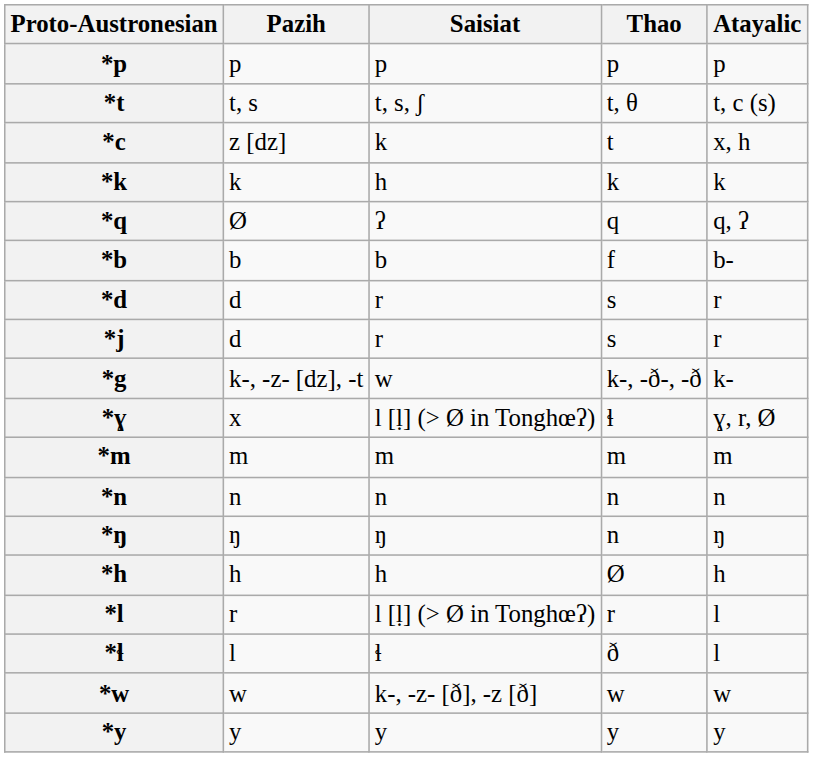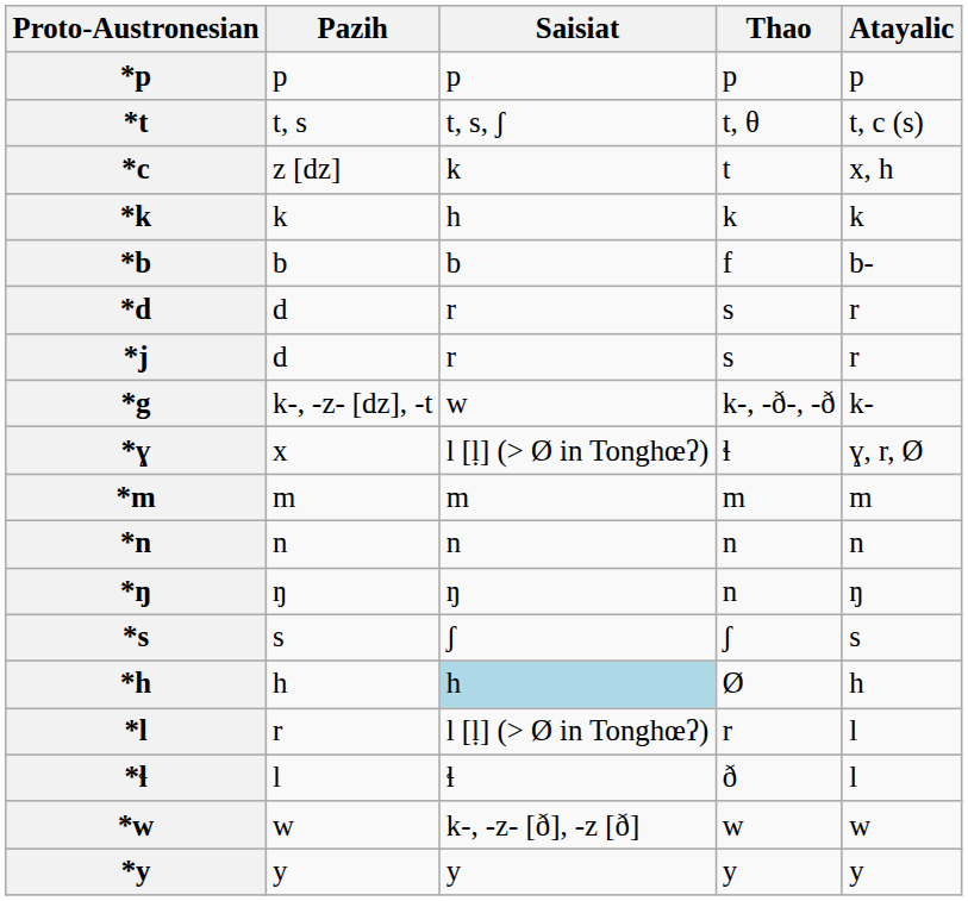 <table class="wikitable">
 <tr>
 <th c=01>Proto-Austronesian</th>
 <th c=02>Pazih</th>
 <th c=03>Saisiat</th>
 <th c=04>Thao</th>
 <th c=05>Atayalic</th>
 </tr>
 <tr>
 <th c=01>*p</th>
 <td c=02>p</td>
 <td c=03>p</td>
 <td c=04>p</td>
 <td c=05>p</td>
 </tr>
 <tr>
 <th c=01>*t</th>
 <td c=02>t, s</td>
 <td c=03>t, s, ʃ</td>
 <td c=04>t, θ</td>
 <td c=05>t, c (s)</td>
 </tr>
 <tr>
 <th c=01>*c</th>
 <td c=02>z [dz]</td>
 <td c=03>k</td>
 <td c=04>t</td>
 <td c=05>x, h</td>
 </tr>
 <tr>
 <th c=01>*k</th>
 <td c=02>k</td>
 <td c=03>h</td>
 <td c=04>k</td>
 <td c=05>k</td>
-</tr>
-<tr>
-<th c=01>*q</th>
-<td c=02>Ø</td>
-<td c=03>ʔ</td>
-<td c=04>q</td>
-<td c=05>q, ʔ</td>
 </tr>
 <tr>
 <th c=01>*b</th>
 <td c=02>b</td>
 <td c=03>b</td>
 <td c=04>f</td>
 <td c=05>b-</td>
 </tr>
 <tr>
 <th c=01>*d</th>
 <td c=02>d</td>
 <td c=03>r</td>
 <td c=04>s</td>
 <td c=05>r</td>
 </tr>
 <tr>
 <th c=01>*j</th>
 <td c=02>d</td>
 <td c=03>r</td>
 <td c=04>s</td>
 <td c=05>r</td>
 </tr>
 <tr>
 <th c=01>*g</th>
 <td c=02>k-, -z- [dz], -t</td>
 <td c=03>w</td>
 <td c=04>k-, -ð-, -ð</td>
 <td c=05>k-</td>
 </tr>
 <tr>
 <th c=01>*ɣ</th>
 <td c=02>x</td>
 <td c=03>l [ḷ] (> Ø in Tonghœʔ)</td>
 <td c=04>ɬ</td>
 <td c=05>ɣ, r, Ø</td>
 </tr>
 <tr>
 <th c=01>*m</th>
 <td c=02>m</td>
 <td c=03>m</td>
 <td c=04>m</td>
 <td c=05>m</td>
 </tr>
 <tr>
 <th c=01>*n</th>
 <td c=02>n</td>
 <td c=03>n</td>
 <td c=04>n</td>
 <td c=05>n</td>
 </tr>
 <tr>
 <th c=01>*ŋ</th>
 <td c=02>ŋ</td>
 <td c=03>ŋ</td>
 <td c=04>n</td>
 <td c=05>ŋ</td>
 </tr>
 <tr>
+<th c=01>*s</th>
+<td c=02>s</td>
+<td c=03>ʃ</td>
+<td c=04>ʃ</td>
+<td c=05>s</td>
+</tr>
+<tr>
 <th c=01>*h</th>
 <td c=02>h</td>
-<td c=03>h</td>
+<td c=03 style="background: lightblue;">h</td>
 <td c=04>Ø</td>
 <td c=05>h</td>
 </tr>
 <tr>
 <th c=01>*l</th>
 <td c=02>r</td>
 <td c=03>l [ḷ] (> Ø in Tonghœʔ)</td>
 <td c=04>r</td>
 <td c=05>l</td>
 </tr>
 <tr>
 <th c=01>*ɬ</th>
 <td c=02>l</td>
 <td c=03>ɬ</td>
 <td c=04>ð</td>
 <td c=05>l</td>
 </tr>
 <tr>
 <th c=01>*w</th>
 <td c=02>w</td>
 <td c=03>k-, -z- [ð], -z [ð]</td>
 <td c=04>w</td>
 <td c=05>w</td>
 </tr>
 <tr>
 <th c=01>*y</th>
 <td c=02>y</td>
 <td c=03>y</td>
 <td c=04>y</td>
 <td c=05>y</td>
 </tr>
 </table>
